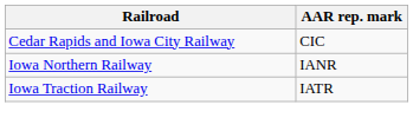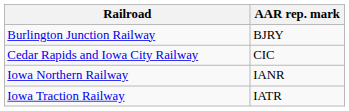 <table class="wikitable" border="1">
 <tr>
 <th width="300px">Railroad</th>
 <th width="110px">AAR rep. mark</th>
+</tr>
+<tr>
+<td width="300px"><a href='#'>Burlington Junction Railway</a></td>
+<td width="110px">BJRY</td>
 </tr>
 <tr>
 <td width="300px"><a href='#'>Cedar Rapids and Iowa City Railway</a></td>
 <td width="110px">CIC</td>
 </tr>
 <tr>
 <td width="300px"><a href='#'>Iowa Northern Railway</a></td>
 <td width="110px">IANR</td>
 </tr>
 <tr>
 <td><a href='#'>Iowa Traction Railway</a></td>
 <td>IATR</td>
 </tr>
 </table>
